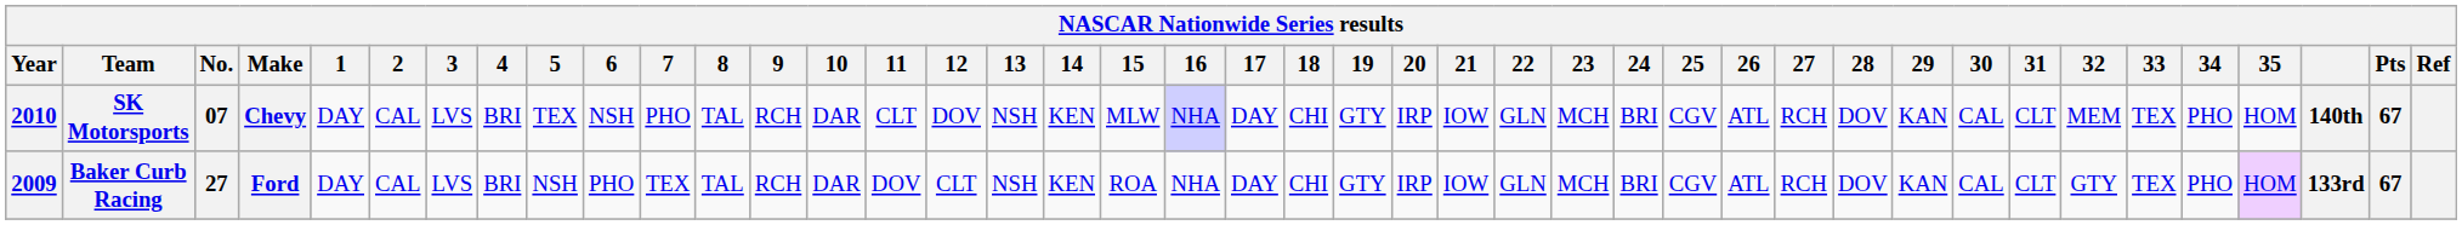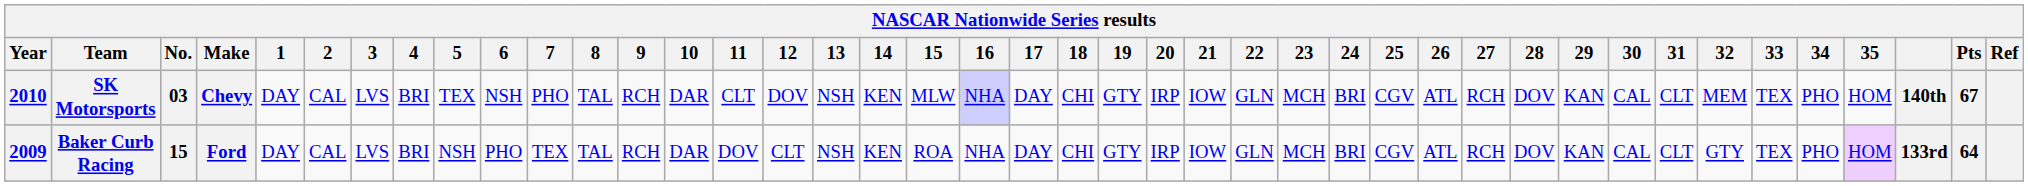 <table class="wikitable" style="text-align:center; font-size:75%">
 <tr>
 <th colspan=42><a href='#'>NASCAR Nationwide Series</a> results</th>
 </tr>
 <tr>
 <th>Year</th>
 <th>Team</th>
 <th>No.</th>
 <th>Make</th>
 <th>1</th>
 <th>2</th>
 <th>3</th>
 <th>4</th>
 <th>5</th>
 <th>6</th>
 <th>7</th>
 <th>8</th>
 <th>9</th>
 <th>10</th>
 <th>11</th>
 <th>12</th>
 <th>13</th>
 <th>14</th>
 <th>15</th>
 <th>16</th>
 <th>17</th>
 <th>18</th>
 <th>19</th>
 <th>20</th>
 <th>21</th>
 <th>22</th>
 <th>23</th>
 <th>24</th>
 <th>25</th>
 <th>26</th>
 <th>27</th>
 <th>28</th>
 <th>29</th>
 <th>30</th>
 <th>31</th>
 <th>32</th>
 <th>33</th>
 <th>34</th>
 <th>35</th>
 <th></th>
 <th>Pts</th>
 <th>Ref</th>
 </tr>
 <tr>
 <th><a href='#'>2010</a></th>
 <th><a href='#'>SK Motorsports</a></th>
-<th>07</th>
+<th>03</th>
 <th><a href='#'>Chevy</a></th>
 <td><a href='#'>DAY</a></td>
 <td><a href='#'>CAL</a></td>
 <td><a href='#'>LVS</a></td>
 <td><a href='#'>BRI</a></td>
 <td><a href='#'>TEX</a></td>
 <td><a href='#'>NSH</a></td>
 <td><a href='#'>PHO</a></td>
 <td><a href='#'>TAL</a></td>
 <td><a href='#'>RCH</a></td>
 <td><a href='#'>DAR</a></td>
 <td><a href='#'>CLT</a></td>
 <td><a href='#'>DOV</a></td>
 <td><a href='#'>NSH</a></td>
 <td><a href='#'>KEN</a></td>
 <td><a href='#'>MLW</a></td>
 <td style="background:#CFCFFF;"><a href='#'>NHA</a><br></td>
 <td><a href='#'>DAY</a></td>
 <td><a href='#'>CHI</a></td>
 <td><a href='#'>GTY</a></td>
 <td><a href='#'>IRP</a></td>
 <td><a href='#'>IOW</a></td>
 <td><a href='#'>GLN</a></td>
 <td><a href='#'>MCH</a></td>
 <td><a href='#'>BRI</a></td>
 <td><a href='#'>CGV</a></td>
 <td><a href='#'>ATL</a></td>
 <td><a href='#'>RCH</a></td>
 <td><a href='#'>DOV</a></td>
 <td><a href='#'>KAN</a></td>
 <td><a href='#'>CAL</a></td>
 <td><a href='#'>CLT</a></td>
 <td><a href='#'>MEM</a></td>
 <td><a href='#'>TEX</a></td>
 <td><a href='#'>PHO</a></td>
 <td><a href='#'>HOM</a></td>
 <th>140th</th>
 <th>67</th>
 <th></th>
 </tr>
 <tr>
 <th><a href='#'>2009</a></th>
 <th><a href='#'>Baker Curb Racing</a></th>
-<th>27</th>
+<th>15</th>
 <th><a href='#'>Ford</a></th>
 <td><a href='#'>DAY</a></td>
 <td><a href='#'>CAL</a></td>
 <td><a href='#'>LVS</a></td>
 <td><a href='#'>BRI</a></td>
 <td><a href='#'>NSH</a></td>
 <td><a href='#'>PHO</a></td>
 <td><a href='#'>TEX</a></td>
 <td><a href='#'>TAL</a></td>
 <td><a href='#'>RCH</a></td>
 <td><a href='#'>DAR</a></td>
 <td><a href='#'>DOV</a></td>
 <td><a href='#'>CLT</a></td>
 <td><a href='#'>NSH</a></td>
 <td><a href='#'>KEN</a></td>
 <td><a href='#'>ROA</a></td>
 <td><a href='#'>NHA</a></td>
 <td><a href='#'>DAY</a></td>
 <td><a href='#'>CHI</a></td>
 <td><a href='#'>GTY</a></td>
 <td><a href='#'>IRP</a></td>
 <td><a href='#'>IOW</a></td>
 <td><a href='#'>GLN</a></td>
 <td><a href='#'>MCH</a></td>
 <td><a href='#'>BRI</a></td>
 <td><a href='#'>CGV</a></td>
 <td><a href='#'>ATL</a></td>
 <td><a href='#'>RCH</a></td>
 <td><a href='#'>DOV</a></td>
 <td><a href='#'>KAN</a></td>
 <td><a href='#'>CAL</a></td>
 <td><a href='#'>CLT</a></td>
 <td><a href='#'>GTY</a></td>
 <td><a href='#'>TEX</a></td>
 <td><a href='#'>PHO</a></td>
 <td style="background:#EFCFFF;"><a href='#'>HOM</a><br></td>
 <th>133rd</th>
-<th>67</th>
+<th>64</th>
 <th></th>
 </tr>
 </table>
